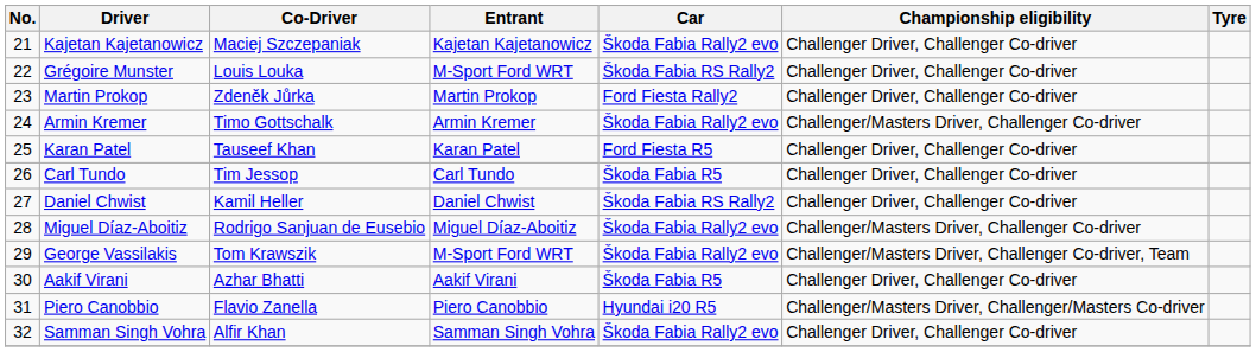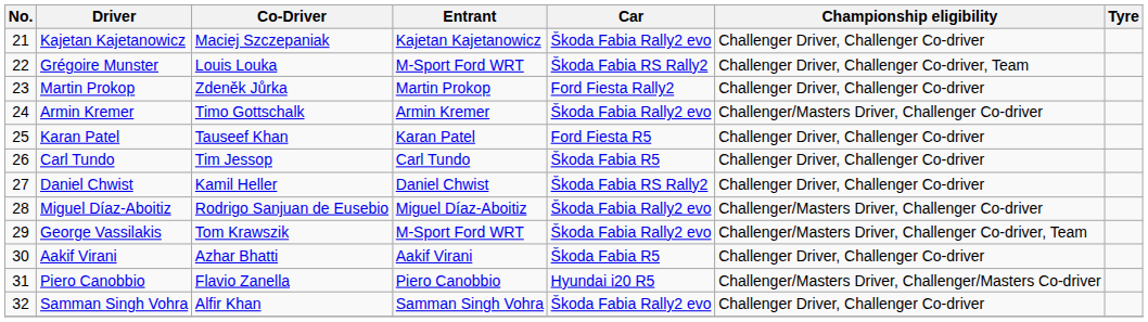 <table class="wikitable" style="font-size: 85%;">
 <tr>
 <th>No.</th>
 <th>Driver</th>
 <th>Co-Driver</th>
 <th>Entrant</th>
 <th>Car</th>
 <th>Championship eligibility</th>
 <th>Tyre</th>
 </tr>
 <tr>
 <td align="center">21</td>
 <td> <a href='#'>Kajetan Kajetanowicz</a></td>
 <td> <a href='#'>Maciej Szczepaniak</a></td>
 <td> <a href='#'>Kajetan Kajetanowicz</a></td>
 <td><a href='#'>Škoda Fabia Rally2 evo</a></td>
 <td>Challenger Driver, Challenger Co-driver</td>
 <td align="center"></td>
 </tr>
 <tr>
 <td align="center">22</td>
 <td> <a href='#'>Grégoire Munster</a></td>
 <td> <a href='#'>Louis Louka</a></td>
 <td> <a href='#'>M-Sport Ford WRT</a></td>
 <td><a href='#'>Škoda Fabia RS Rally2</a></td>
-<td>Challenger Driver, Challenger Co-driver</td>
+<td>Challenger Driver, Challenger Co-driver, Team</td>
 <td align="center"></td>
 </tr>
 <tr>
 <td align="center">23</td>
 <td> <a href='#'>Martin Prokop</a></td>
 <td> <a href='#'>Zdeněk Jůrka</a></td>
 <td> <a href='#'>Martin Prokop</a></td>
 <td><a href='#'>Ford Fiesta Rally2</a></td>
 <td>Challenger Driver, Challenger Co-driver</td>
 <td align="center"></td>
 </tr>
 <tr>
 <td align="center">24</td>
 <td> <a href='#'>Armin Kremer</a></td>
 <td> <a href='#'>Timo Gottschalk</a></td>
 <td> <a href='#'>Armin Kremer</a></td>
 <td><a href='#'>Škoda Fabia Rally2 evo</a></td>
 <td>Challenger/Masters Driver, Challenger Co-driver</td>
 <td align="center"></td>
 </tr>
 <tr>
 <td align="center">25</td>
 <td> <a href='#'>Karan Patel</a></td>
 <td> <a href='#'>Tauseef Khan</a></td>
 <td> <a href='#'>Karan Patel</a></td>
 <td><a href='#'>Ford Fiesta R5</a></td>
 <td>Challenger Driver, Challenger Co-driver</td>
 <td align="center"></td>
 </tr>
 <tr>
 <td align="center">26</td>
 <td> <a href='#'>Carl Tundo</a></td>
 <td> <a href='#'>Tim Jessop</a></td>
 <td> <a href='#'>Carl Tundo</a></td>
 <td><a href='#'>Škoda Fabia R5</a></td>
 <td>Challenger Driver, Challenger Co-driver</td>
 <td align="center"></td>
 </tr>
 <tr>
 <td align="center">27</td>
 <td> <a href='#'>Daniel Chwist</a></td>
 <td> <a href='#'>Kamil Heller</a></td>
 <td> <a href='#'>Daniel Chwist</a></td>
 <td><a href='#'>Škoda Fabia RS Rally2</a></td>
 <td>Challenger Driver, Challenger Co-driver</td>
 <td align="center"></td>
 </tr>
 <tr>
 <td align="center">28</td>
 <td> <a href='#'>Miguel Díaz-Aboitiz</a></td>
 <td> <a href='#'>Rodrigo Sanjuan de Eusebio</a></td>
 <td> <a href='#'>Miguel Díaz-Aboitiz</a></td>
 <td><a href='#'>Škoda Fabia Rally2 evo</a></td>
 <td>Challenger/Masters Driver, Challenger Co-driver</td>
 <td align="center"></td>
 </tr>
 <tr>
 <td align="center">29</td>
 <td> <a href='#'>George Vassilakis</a></td>
 <td> <a href='#'>Tom Krawszik</a></td>
 <td> <a href='#'>M-Sport Ford WRT</a></td>
 <td><a href='#'>Škoda Fabia Rally2 evo</a></td>
 <td>Challenger/Masters Driver, Challenger Co-driver, Team</td>
 <td align="center"></td>
 </tr>
 <tr>
 <td align="center">30</td>
 <td> <a href='#'>Aakif Virani</a></td>
 <td> <a href='#'>Azhar Bhatti</a></td>
 <td> <a href='#'>Aakif Virani</a></td>
 <td><a href='#'>Škoda Fabia R5</a></td>
 <td>Challenger Driver, Challenger Co-driver</td>
 <td align="center"></td>
 </tr>
 <tr>
 <td align="center">31</td>
 <td> <a href='#'>Piero Canobbio</a></td>
 <td> <a href='#'>Flavio Zanella</a></td>
 <td> <a href='#'>Piero Canobbio</a></td>
 <td><a href='#'>Hyundai i20 R5</a></td>
 <td>Challenger/Masters Driver, Challenger/Masters Co-driver</td>
 <td></td>
 </tr>
 <tr>
 <td align="center">32</td>
 <td> <a href='#'>Samman Singh Vohra</a></td>
 <td> <a href='#'>Alfir Khan</a></td>
 <td> <a href='#'>Samman Singh Vohra</a></td>
 <td><a href='#'>Škoda Fabia Rally2 evo</a></td>
 <td>Challenger Driver, Challenger Co-driver</td>
 <td align="center"></td>
 </tr>
 <tr>
 </tr>
 </table>
